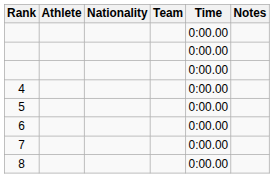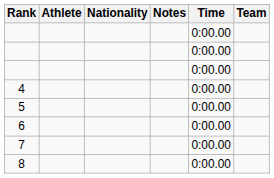 <table class="wikitable sortable plainrowheaders" style="text-align:center">
 <tr>
 <th scope="col">Rank</th>
 <th scope="col">Athlete</th>
 <th scope="col">Nationality</th>
+<th scope="col">Notes</th>
+<th scope="col">Time</th>
 <th scope="col">Team</th>
-<th scope="col">Time</th>
-<th scope="col">Notes</th>
 </tr>
 <tr>
 <td></td>
 <td align=left></td>
 <td align=left></td>
 <td></td>
 <td>0:00.00</td>
 <td></td>
 </tr>
 <tr>
 <td></td>
 <td align=left></td>
 <td align=left></td>
 <td></td>
 <td>0:00.00</td>
 <td></td>
 </tr>
 <tr>
 <td></td>
 <td align=left></td>
 <td align=left></td>
 <td></td>
 <td>0:00.00</td>
 <td></td>
 </tr>
 <tr>
 <td>4</td>
 <td align=left></td>
 <td align=left></td>
 <td></td>
 <td>0:00.00</td>
 <td></td>
 </tr>
 <tr>
 <td>5</td>
 <td align=left></td>
 <td align=left></td>
 <td></td>
 <td>0:00.00</td>
 <td></td>
 </tr>
 <tr>
 <td>6</td>
 <td align=left></td>
 <td align=left></td>
 <td></td>
 <td>0:00.00</td>
 <td></td>
 </tr>
 <tr>
 <td>7</td>
 <td align=left></td>
 <td align=left></td>
 <td></td>
 <td>0:00.00</td>
 <td></td>
 </tr>
 <tr>
 <td>8</td>
 <td align=left></td>
 <td align=left></td>
 <td></td>
 <td>0:00.00</td>
 <td></td>
 </tr>
 </table>
